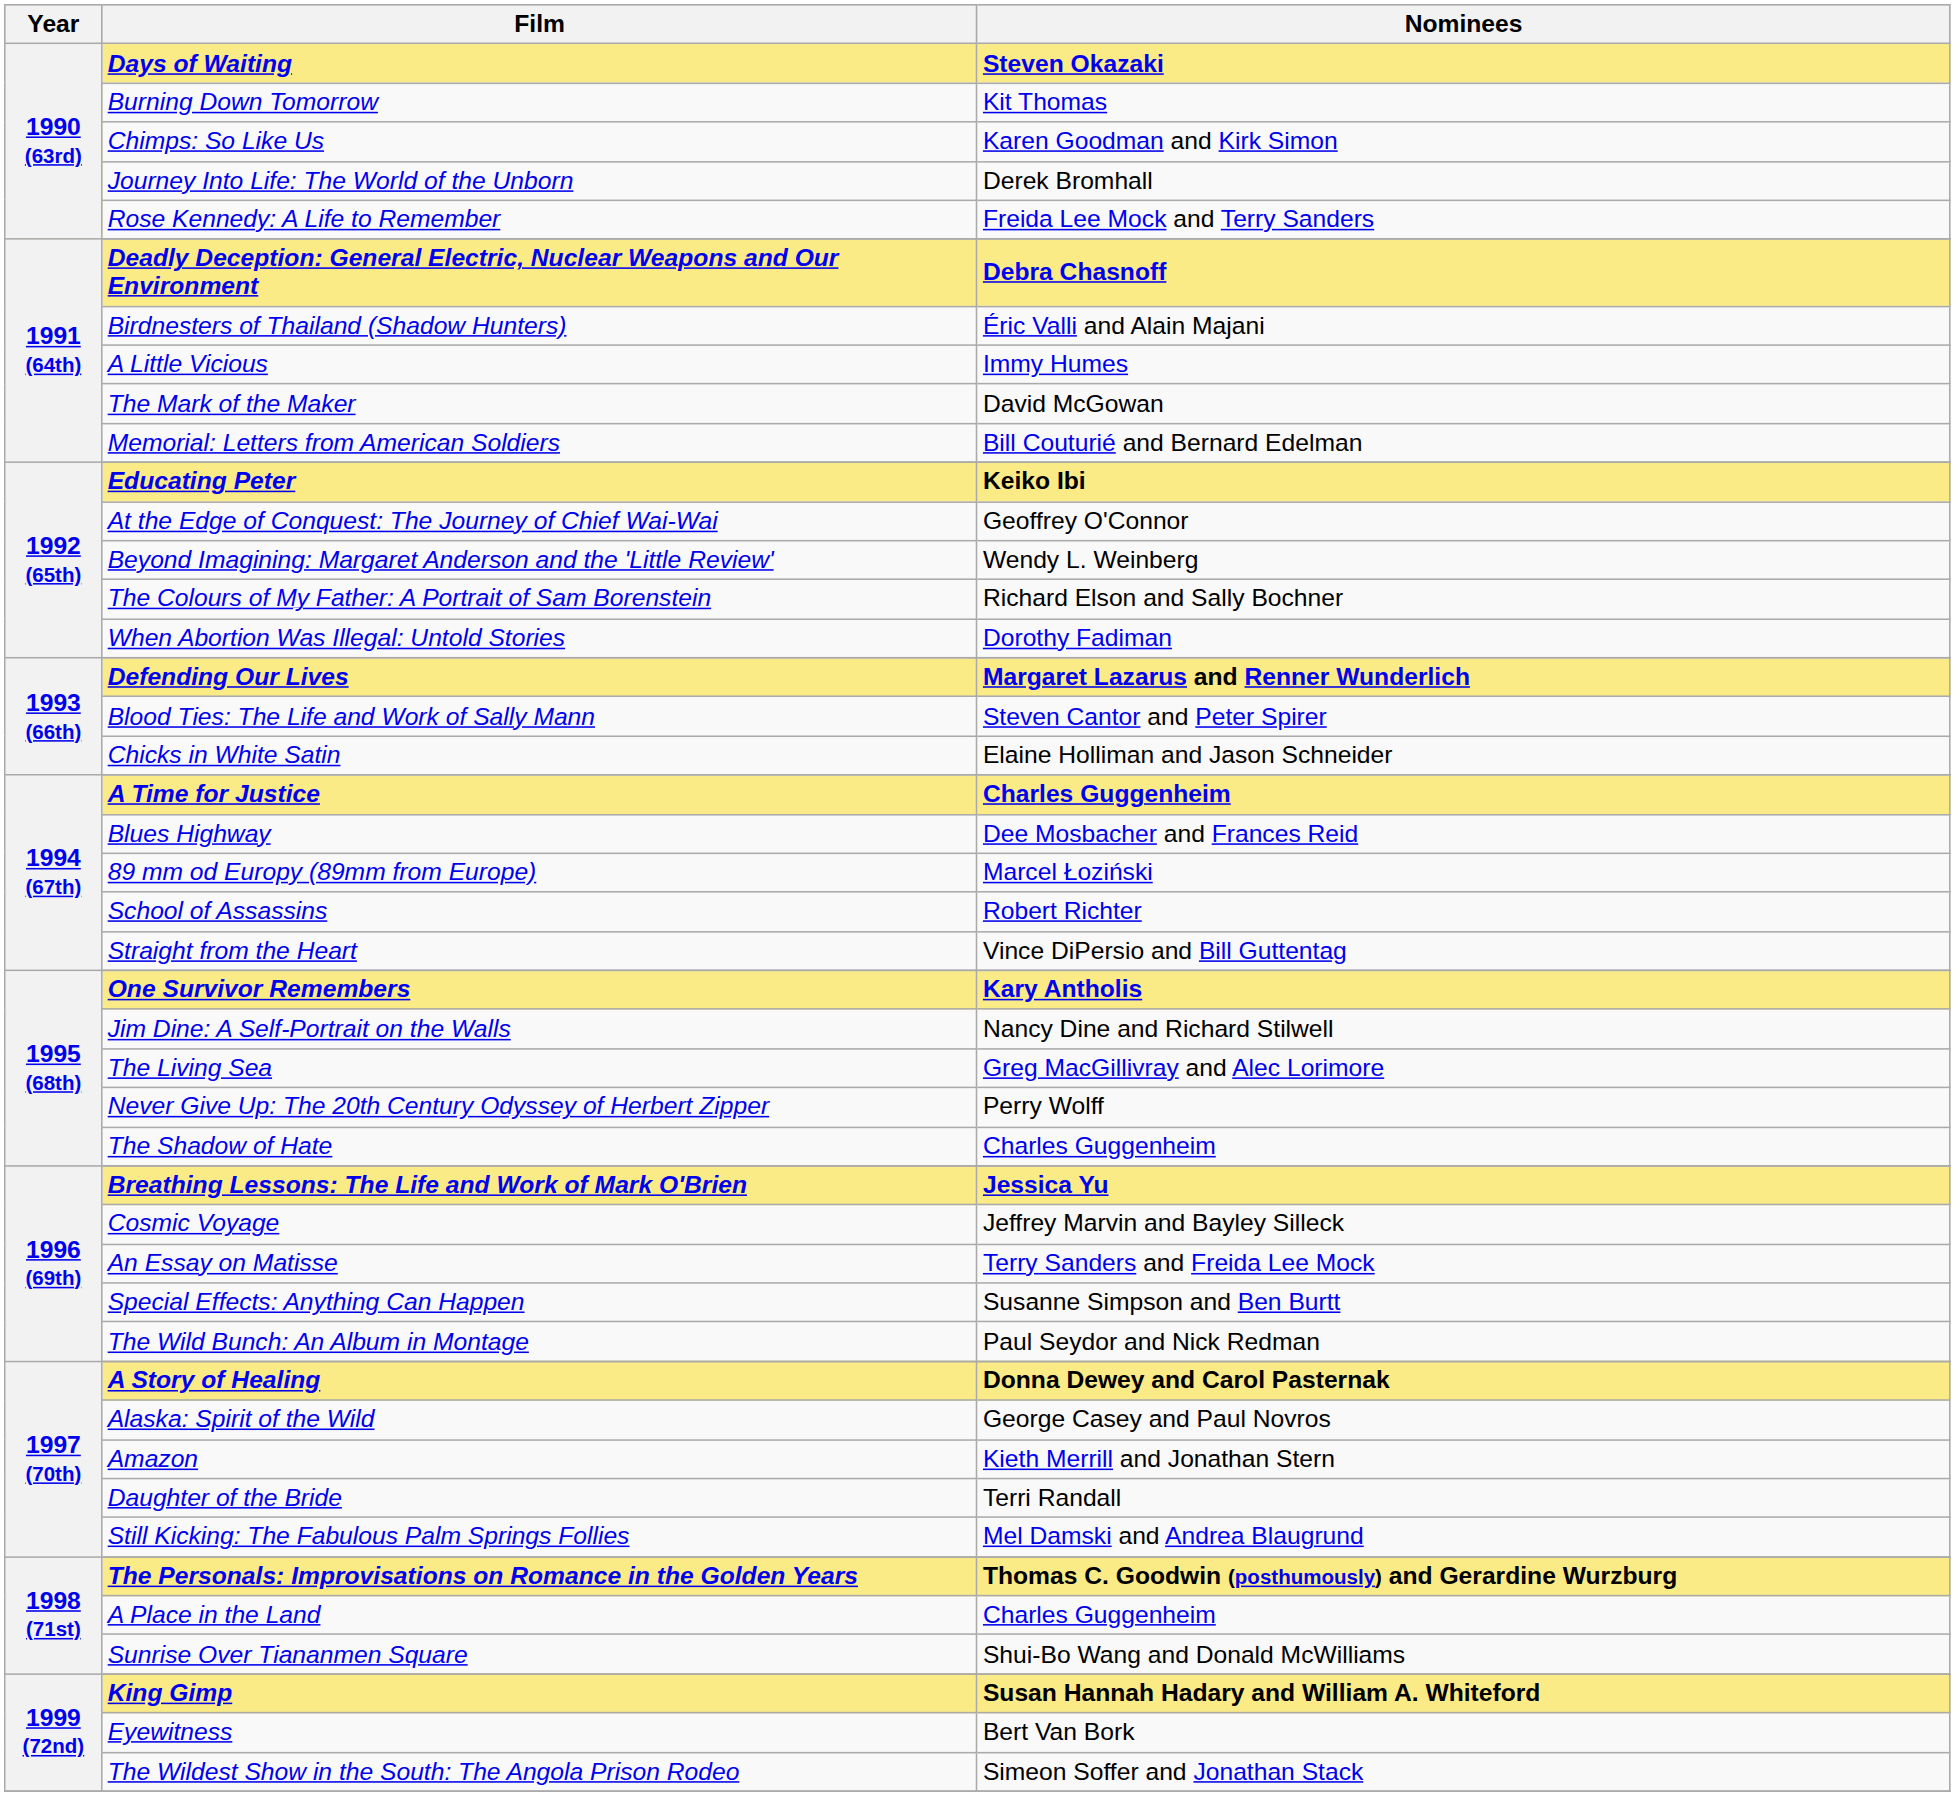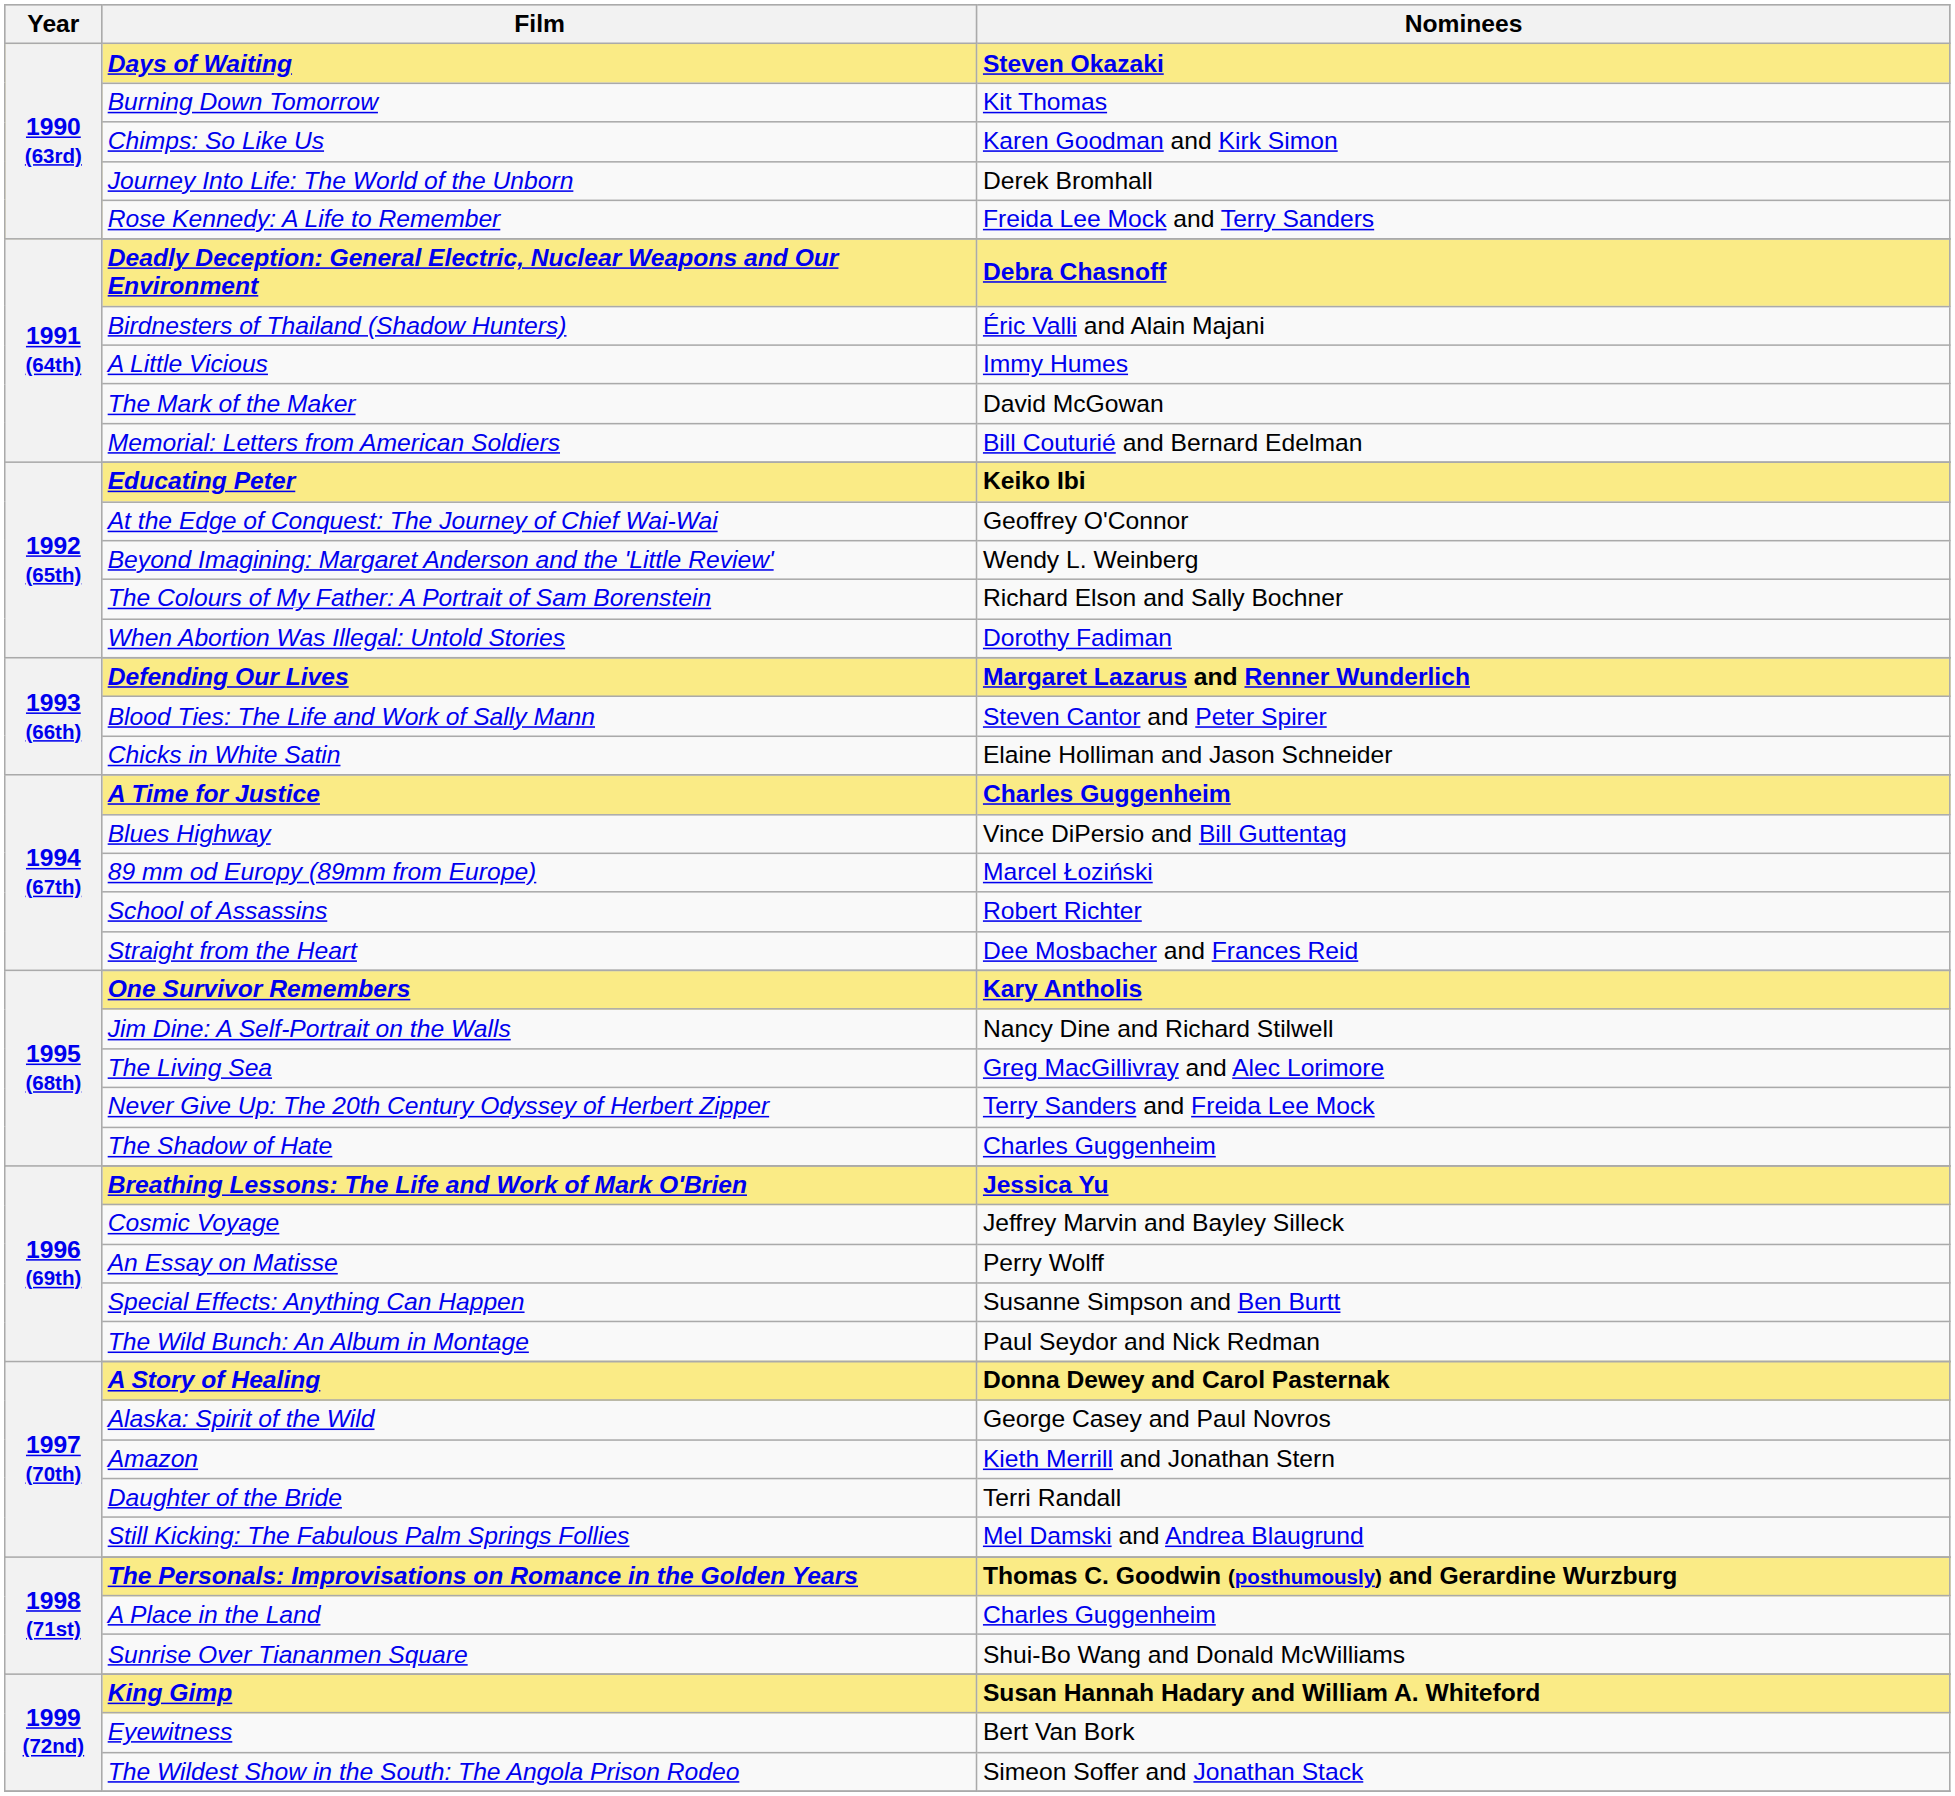 <table class="wikitable" style="width:100%">
 <tr bgcolor="#bebebe">
 <th width="5%">Year</th>
 <th width="45%">Film</th>
 <th width="50%">Nominees</th>
 </tr>
 <tr style="background:#FAEB86">
 <th rowspan="5"><a href='#'>1990</a><br><small><a href='#'>(63rd)</a></small></th>
 <td><strong><em><a href='#'>Days of Waiting</a></em></strong></td>
 <td><strong><a href='#'>Steven Okazaki</a></strong></td>
 </tr>
 <tr>
 <td><em><a href='#'>Burning Down Tomorrow</a></em></td>
 <td><a href='#'>Kit Thomas</a></td>
 </tr>
 <tr>
 <td><em><a href='#'>Chimps: So Like Us</a></em></td>
 <td><a href='#'>Karen Goodman</a> and <a href='#'>Kirk Simon</a></td>
 </tr>
 <tr>
 <td><em><a href='#'>Journey Into Life: The World of the Unborn</a></em></td>
 <td>Derek Bromhall</td>
 </tr>
 <tr>
 <td><em><a href='#'>Rose Kennedy: A Life to Remember</a></em></td>
 <td><a href='#'>Freida Lee Mock</a> and <a href='#'>Terry Sanders</a></td>
 </tr>
 <tr>
 <th rowspan="6" style="text-align:center"><a href='#'>1991</a><br><small><a href='#'>(64th)</a></small></th>
 </tr>
 <tr style="background:#FAEB86">
 <td><strong><em><a href='#'>Deadly Deception: General Electric, Nuclear Weapons and Our Environment</a></em></strong></td>
 <td><strong><a href='#'>Debra Chasnoff</a></strong></td>
 </tr>
 <tr>
 <td><em><a href='#'>Birdnesters of Thailand (Shadow Hunters)</a></em></td>
 <td><a href='#'>Éric Valli</a> and Alain Majani</td>
 </tr>
 <tr>
 <td><em><a href='#'>A Little Vicious</a></em></td>
 <td><a href='#'>Immy Humes</a></td>
 </tr>
 <tr>
 <td><em><a href='#'>The Mark of the Maker</a></em></td>
 <td>David McGowan</td>
 </tr>
 <tr>
 <td><em><a href='#'>Memorial: Letters from American Soldiers</a></em></td>
 <td><a href='#'>Bill Couturié</a> and Bernard Edelman</td>
 </tr>
 <tr>
 <th rowspan="6" style="text-align:center"><a href='#'>1992</a><br><small><a href='#'>(65th)</a></small></th>
 </tr>
 <tr style="background:#FAEB86">
 <td><strong><em><a href='#'>Educating Peter</a></em></strong></td>
 <td><strong>Keiko Ibi</strong></td>
 </tr>
 <tr>
 <td><em><a href='#'>At the Edge of Conquest: The Journey of Chief Wai-Wai</a></em></td>
 <td>Geoffrey O'Connor</td>
 </tr>
 <tr>
 <td><em><a href='#'>Beyond Imagining: Margaret Anderson and the 'Little Review'</a></em></td>
 <td>Wendy L. Weinberg</td>
 </tr>
 <tr>
 <td><em><a href='#'>The Colours of My Father: A Portrait of Sam Borenstein</a></em></td>
 <td>Richard Elson and Sally Bochner</td>
 </tr>
 <tr>
 <td><em><a href='#'>When Abortion Was Illegal: Untold Stories</a></em></td>
 <td><a href='#'>Dorothy Fadiman</a></td>
 </tr>
 <tr>
 <th rowspan="4" style="text-align:center"><a href='#'>1993</a><br><small><a href='#'>(66th)</a></small></th>
 </tr>
 <tr style="background:#FAEB86">
 <td><strong><em><a href='#'>Defending Our Lives</a></em></strong></td>
 <td><strong><a href='#'>Margaret Lazarus</a> and <a href='#'>Renner Wunderlich</a></strong></td>
 </tr>
 <tr>
 <td><em><a href='#'>Blood Ties: The Life and Work of Sally Mann</a></em></td>
 <td><a href='#'>Steven Cantor</a> and <a href='#'>Peter Spirer</a></td>
 </tr>
 <tr>
 <td><em><a href='#'>Chicks in White Satin</a></em></td>
 <td>Elaine Holliman and Jason Schneider</td>
 </tr>
 <tr>
 <th rowspan="6" style="text-align:center"><a href='#'>1994</a><br><small><a href='#'>(67th)</a></small></th>
 </tr>
 <tr style="background:#FAEB86">
 <td><strong><em><a href='#'>A Time for Justice</a></em></strong></td>
 <td><strong><a href='#'>Charles Guggenheim</a></strong></td>
 </tr>
 <tr>
 <td><em><a href='#'>Blues Highway</a></em></td>
-<td><a href='#'>Dee Mosbacher</a> and <a href='#'>Frances Reid</a></td>
+<td>Vince DiPersio and <a href='#'>Bill Guttentag</a></td>
 </tr>
 <tr>
 <td><em><a href='#'>89 mm od Europy (89mm from Europe)</a></em></td>
 <td><a href='#'>Marcel Łoziński</a></td>
 </tr>
 <tr>
 <td><em><a href='#'>School of Assassins</a></em></td>
 <td><a href='#'>Robert Richter</a></td>
 </tr>
 <tr>
 <td><em><a href='#'>Straight from the Heart</a></em></td>
-<td>Vince DiPersio and <a href='#'>Bill Guttentag</a></td>
+<td><a href='#'>Dee Mosbacher</a> and <a href='#'>Frances Reid</a></td>
 </tr>
 <tr>
 <th rowspan="6" style="text-align:center"><a href='#'>1995</a><br><small><a href='#'>(68th)</a></small></th>
 </tr>
 <tr style="background:#FAEB86">
 <td><strong><em><a href='#'>One Survivor Remembers</a></em></strong></td>
 <td><strong><a href='#'>Kary Antholis</a></strong></td>
 </tr>
 <tr>
 <td><em><a href='#'>Jim Dine: A Self-Portrait on the Walls</a></em></td>
 <td>Nancy Dine and Richard Stilwell</td>
 </tr>
 <tr>
 <td><em><a href='#'>The Living Sea</a></em></td>
 <td><a href='#'>Greg MacGillivray</a> and <a href='#'>Alec Lorimore</a></td>
 </tr>
 <tr>
 <td><em><a href='#'>Never Give Up: The 20th Century Odyssey of Herbert Zipper</a></em></td>
-<td>Perry Wolff</td>
+<td><a href='#'>Terry Sanders</a> and <a href='#'>Freida Lee Mock</a></td>
 </tr>
 <tr>
 <td><em><a href='#'>The Shadow of Hate</a></em></td>
 <td><a href='#'>Charles Guggenheim</a></td>
 </tr>
 <tr>
 <th rowspan="6" style="text-align:center"><a href='#'>1996</a><br><small><a href='#'>(69th)</a></small></th>
 </tr>
 <tr style="background:#FAEB86">
 <td><strong><em><a href='#'>Breathing Lessons: The Life and Work of Mark O'Brien</a></em></strong></td>
 <td><strong><a href='#'>Jessica Yu</a></strong></td>
 </tr>
 <tr>
 <td><em><a href='#'>Cosmic Voyage</a></em></td>
 <td>Jeffrey Marvin and Bayley Silleck</td>
 </tr>
 <tr>
 <td><em><a href='#'>An Essay on Matisse</a></em></td>
-<td><a href='#'>Terry Sanders</a> and <a href='#'>Freida Lee Mock</a></td>
+<td>Perry Wolff</td>
 </tr>
 <tr>
 <td><em><a href='#'>Special Effects: Anything Can Happen</a></em></td>
 <td>Susanne Simpson and <a href='#'>Ben Burtt</a></td>
 </tr>
 <tr>
 <td><em><a href='#'>The Wild Bunch: An Album in Montage</a></em></td>
 <td>Paul Seydor and Nick Redman</td>
 </tr>
 <tr>
 <th rowspan="6" style="text-align:center"><a href='#'>1997</a><br><small><a href='#'>(70th)</a></small></th>
 </tr>
 <tr style="background:#FAEB86">
 <td><strong><em><a href='#'>A Story of Healing</a></em></strong></td>
 <td><strong>Donna Dewey and Carol Pasternak</strong></td>
 </tr>
 <tr>
 <td><em><a href='#'>Alaska: Spirit of the Wild</a></em></td>
 <td>George Casey and Paul Novros</td>
 </tr>
 <tr>
 <td><em><a href='#'>Amazon</a></em></td>
 <td><a href='#'>Kieth Merrill</a> and Jonathan Stern</td>
 </tr>
 <tr>
 <td><em><a href='#'>Daughter of the Bride</a></em></td>
 <td>Terri Randall</td>
 </tr>
 <tr>
 <td><em><a href='#'>Still Kicking: The Fabulous Palm Springs Follies</a></em></td>
 <td><a href='#'>Mel Damski</a> and <a href='#'>Andrea Blaugrund</a></td>
 </tr>
 <tr>
 <th rowspan="4" style="text-align:center"><a href='#'>1998</a><br><small><a href='#'>(71st)</a></small></th>
 </tr>
 <tr style="background:#FAEB86">
 <td><strong><em><a href='#'>The Personals: Improvisations on Romance in the Golden Years</a></em></strong></td>
 <td><strong>Thomas C. Goodwin <small>(<a href='#'>posthumously</a>)</small> and Gerardine Wurzburg</strong></td>
 </tr>
 <tr>
 <td><em><a href='#'>A Place in the Land</a></em></td>
 <td><a href='#'>Charles Guggenheim</a></td>
 </tr>
 <tr>
 <td><em><a href='#'>Sunrise Over Tiananmen Square</a></em></td>
 <td>Shui-Bo Wang and Donald McWilliams</td>
 </tr>
 <tr>
 <th rowspan="4" style="text-align:center"><a href='#'>1999</a><br><small><a href='#'>(72nd)</a></small></th>
 </tr>
 <tr style="background:#FAEB86">
 <td><strong><em><a href='#'>King Gimp</a></em></strong></td>
 <td><strong>Susan Hannah Hadary and William A. Whiteford</strong></td>
 </tr>
 <tr>
 <td><em><a href='#'>Eyewitness</a></em></td>
 <td>Bert Van Bork</td>
 </tr>
 <tr>
 <td><em><a href='#'>The Wildest Show in the South: The Angola Prison Rodeo</a></em></td>
 <td>Simeon Soffer and <a href='#'>Jonathan Stack</a></td>
 </tr>
 <tr>
 </tr>
 </table>
